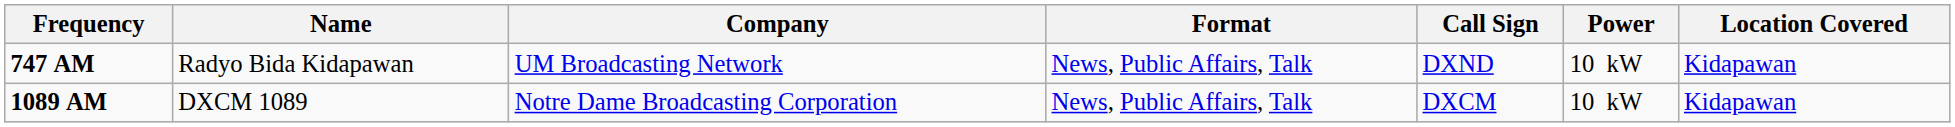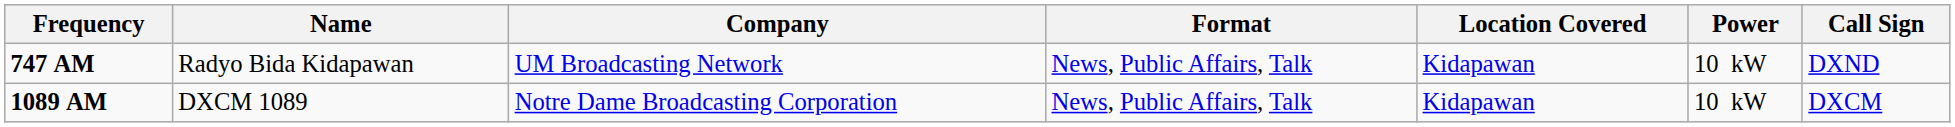 <table class="sortable wikitable" style="width:100%">
 <tr>
 <th>Frequency</th>
 <th>Name</th>
 <th>Company</th>
 <th>Format</th>
+<th>Location Covered</th>
+<th>Power</th>
 <th>Call Sign</th>
-<th>Power</th>
-<th>Location Covered</th>
 </tr>
 <tr>
 <td><strong>747 AM</strong></td>
 <td>Radyo Bida Kidapawan</td>
 <td><a href='#'>UM Broadcasting Network</a></td>
 <td><a href='#'>News</a>, <a href='#'>Public Affairs</a>, <a href='#'>Talk</a></td>
+<td><a href='#'>Kidapawan</a></td>
+<td>10  kW</td>
 <td><a href='#'>DXND</a></td>
-<td>10  kW</td>
-<td><a href='#'>Kidapawan</a></td>
 </tr>
 <tr>
 <td><strong>1089 AM</strong></td>
 <td>DXCM 1089</td>
 <td><a href='#'>Notre Dame Broadcasting Corporation</a></td>
 <td><a href='#'>News</a>, <a href='#'>Public Affairs</a>, <a href='#'>Talk</a></td>
+<td><a href='#'>Kidapawan</a></td>
+<td>10  kW</td>
 <td><a href='#'>DXCM</a></td>
-<td>10  kW</td>
-<td><a href='#'>Kidapawan</a></td>
 </tr>
 </table>
